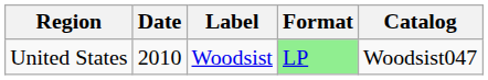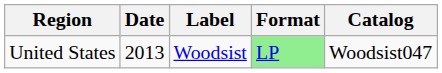 <table class="wikitable">
 <tr>
 <th>Region</th>
 <th>Date</th>
 <th>Label</th>
 <th>Format</th>
 <th>Catalog</th>
 </tr>
 <tr>
 <td>United States</td>
-<td>2010</td>
+<td>2013</td>
 <td><a href='#'>Woodsist</a></td>
 <td style="background: lightgreen;"><a href='#'>LP</a></td>
 <td>Woodsist047</td>
 </tr>
 </table>
